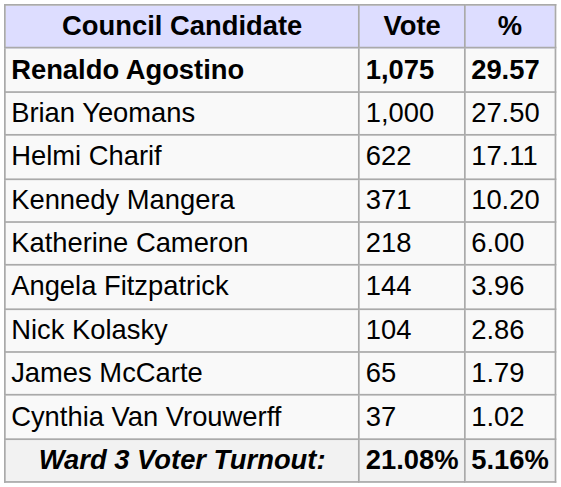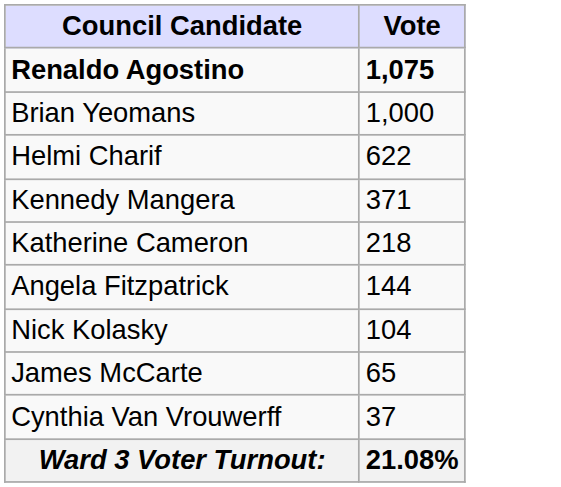 <table class="wikitable sortable">
 <tr>
 <th style="background:#ddf; width:200px;">Council Candidate</th>
 <th style="background:#ddf; width:50px;">Vote</th>
-<th style="background:#ddf; width:30px;">%</th>
 </tr>
 <tr>
 <td><strong>Renaldo Agostino</strong></td>
 <td><strong>1,075</strong></td>
-<td><strong>29.57</strong></td>
 </tr>
 <tr>
 <td>Brian Yeomans</td>
 <td>1,000</td>
-<td>27.50</td>
 </tr>
 <tr>
 <td>Helmi Charif</td>
 <td>622</td>
-<td>17.11</td>
 </tr>
 <tr>
 <td>Kennedy Mangera</td>
 <td>371</td>
-<td>10.20</td>
 </tr>
 <tr>
 <td>Katherine Cameron</td>
 <td>218</td>
-<td>6.00</td>
 </tr>
 <tr>
 <td>Angela Fitzpatrick</td>
 <td>144</td>
-<td>3.96</td>
 </tr>
 <tr>
 <td>Nick Kolasky</td>
 <td>104</td>
-<td>2.86</td>
 </tr>
 <tr>
 <td>James McCarte</td>
 <td>65</td>
-<td>1.79</td>
 </tr>
 <tr>
 <td>Cynthia Van Vrouwerff</td>
 <td>37</td>
-<td>1.02</td>
 </tr>
 <tr>
 <th><em>Ward 3 Voter Turnout:</em></th>
 <th>21.08%</th>
-<th>5.16%</th>
 </tr>
 </table>
